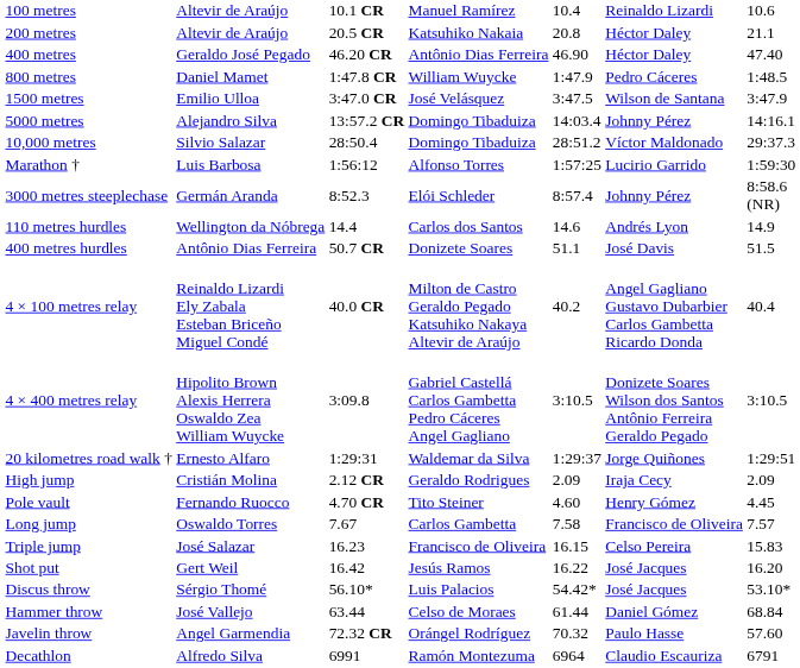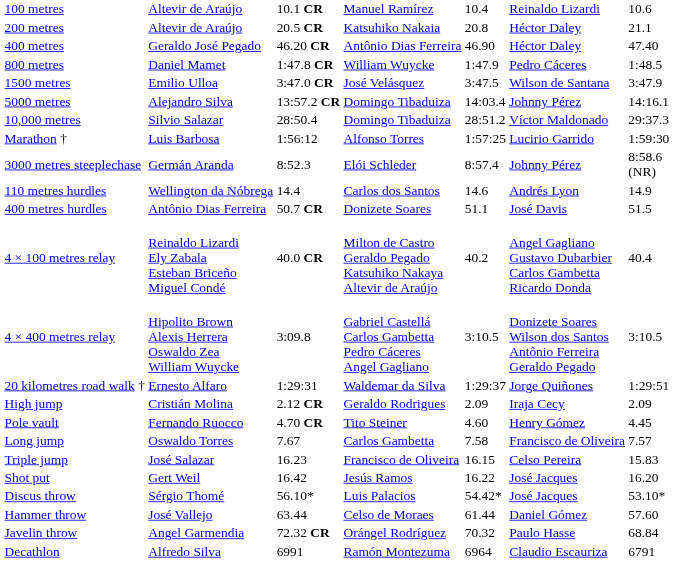 <table>
 <tr>
 <td><a href='#'>100 metres</a></td>
 <td><a href='#'>Altevir de Araújo</a><br> </td>
 <td>10.1 <strong>CR</strong></td>
 <td><a href='#'>Manuel Ramírez</a><br> </td>
 <td>10.4</td>
 <td><a href='#'>Reinaldo Lizardi</a><br> </td>
 <td>10.6</td>
 </tr>
 <tr>
 <td><a href='#'>200 metres</a></td>
 <td><a href='#'>Altevir de Araújo</a><br> </td>
 <td>20.5 <strong>CR</strong></td>
 <td><a href='#'>Katsuhiko Nakaia</a><br> </td>
 <td>20.8</td>
 <td><a href='#'>Héctor Daley</a><br> </td>
 <td>21.1</td>
 </tr>
 <tr>
 <td><a href='#'>400 metres</a></td>
 <td><a href='#'>Geraldo José Pegado</a><br> </td>
 <td>46.20 <strong>CR</strong></td>
 <td><a href='#'>Antônio Dias Ferreira</a><br> </td>
 <td>46.90</td>
 <td><a href='#'>Héctor Daley</a><br> </td>
 <td>47.40</td>
 </tr>
 <tr>
 <td><a href='#'>800 metres</a></td>
 <td><a href='#'>Daniel Mamet</a><br> </td>
 <td>1:47.8 <strong>CR</strong></td>
 <td><a href='#'>William Wuycke</a><br> </td>
 <td>1:47.9</td>
 <td><a href='#'>Pedro Cáceres</a><br> </td>
 <td>1:48.5</td>
 </tr>
 <tr>
 <td><a href='#'>1500 metres</a></td>
 <td><a href='#'>Emilio Ulloa</a><br> </td>
 <td>3:47.0 <strong>CR</strong></td>
 <td><a href='#'>José Velásquez</a><br> </td>
 <td>3:47.5</td>
 <td><a href='#'>Wilson de Santana</a><br> </td>
 <td>3:47.9</td>
 </tr>
 <tr>
 <td><a href='#'>5000 metres</a></td>
 <td><a href='#'>Alejandro Silva</a><br> </td>
 <td>13:57.2 <strong>CR</strong></td>
 <td><a href='#'>Domingo Tibaduiza</a><br> </td>
 <td>14:03.4</td>
 <td><a href='#'>Johnny Pérez</a><br> </td>
 <td>14:16.1</td>
 </tr>
 <tr>
 <td><a href='#'>10,000 metres</a></td>
 <td><a href='#'>Silvio Salazar</a><br> </td>
 <td>28:50.4</td>
 <td><a href='#'>Domingo Tibaduiza</a><br> </td>
 <td>28:51.2</td>
 <td><a href='#'>Víctor Maldonado</a><br> </td>
 <td>29:37.3</td>
 </tr>
 <tr>
 <td><a href='#'>Marathon</a> †</td>
 <td><a href='#'>Luis Barbosa</a><br> </td>
 <td>1:56:12</td>
 <td><a href='#'>Alfonso Torres</a><br> </td>
 <td>1:57:25</td>
 <td><a href='#'>Lucirio Garrido</a><br> </td>
 <td>1:59:30</td>
 </tr>
 <tr>
 <td><a href='#'>3000 metres steeplechase</a></td>
 <td><a href='#'>Germán Aranda</a><br> </td>
 <td>8:52.3</td>
 <td><a href='#'>Elói Schleder</a><br> </td>
 <td>8:57.4</td>
 <td><a href='#'>Johnny Pérez</a><br> </td>
 <td>8:58.6<br>(NR)</td>
 </tr>
 <tr>
 <td><a href='#'>110 metres hurdles</a></td>
 <td><a href='#'>Wellington da Nóbrega</a><br> </td>
 <td>14.4</td>
 <td><a href='#'>Carlos dos Santos</a><br> </td>
 <td>14.6</td>
 <td><a href='#'>Andrés Lyon</a><br> </td>
 <td>14.9</td>
 </tr>
 <tr>
 <td><a href='#'>400 metres hurdles</a></td>
 <td><a href='#'>Antônio Dias Ferreira</a><br> </td>
 <td>50.7 <strong>CR</strong></td>
 <td><a href='#'>Donizete Soares</a><br> </td>
 <td>51.1</td>
 <td><a href='#'>José Davis</a><br> </td>
 <td>51.5</td>
 </tr>
 <tr>
 <td><a href='#'>4 × 100 metres relay</a></td>
 <td><br><a href='#'>Reinaldo Lizardi</a><br><a href='#'>Ely Zabala</a><br><a href='#'>Esteban Briceño</a><br><a href='#'>Miguel Condé</a></td>
 <td>40.0 <strong>CR</strong></td>
 <td><br><a href='#'>Milton de Castro</a><br><a href='#'>Geraldo Pegado</a><br><a href='#'>Katsuhiko Nakaya</a><br><a href='#'>Altevir de Araújo</a></td>
 <td>40.2</td>
 <td><br><a href='#'>Angel Gagliano</a><br><a href='#'>Gustavo Dubarbier</a><br><a href='#'>Carlos Gambetta</a><br><a href='#'>Ricardo Donda</a></td>
 <td>40.4</td>
 </tr>
 <tr>
 <td><a href='#'>4 × 400 metres relay</a></td>
 <td><br><a href='#'>Hipolito Brown</a><br><a href='#'>Alexis Herrera</a><br><a href='#'>Oswaldo Zea</a><br><a href='#'>William Wuycke</a></td>
 <td>3:09.8</td>
 <td><br><a href='#'>Gabriel Castellá</a><br><a href='#'>Carlos Gambetta</a><br><a href='#'>Pedro Cáceres</a><br><a href='#'>Angel Gagliano</a></td>
 <td>3:10.5</td>
 <td><br><a href='#'>Donizete Soares</a><br><a href='#'>Wilson dos Santos</a><br><a href='#'>Antônio Ferreira</a><br><a href='#'>Geraldo Pegado</a></td>
 <td>3:10.5</td>
 </tr>
 <tr>
 <td><a href='#'>20 kilometres road walk</a> †</td>
 <td><a href='#'>Ernesto Alfaro</a><br> </td>
 <td>1:29:31</td>
 <td><a href='#'>Waldemar da Silva</a><br> </td>
 <td>1:29:37</td>
 <td><a href='#'>Jorge Quiñones</a><br> </td>
 <td>1:29:51</td>
 </tr>
 <tr>
 <td><a href='#'>High jump</a></td>
 <td><a href='#'>Cristián Molina</a><br> </td>
 <td>2.12 <strong>CR</strong></td>
 <td><a href='#'>Geraldo Rodrigues</a><br> </td>
 <td>2.09</td>
 <td><a href='#'>Iraja Cecy</a><br> </td>
 <td>2.09</td>
 </tr>
 <tr>
 <td><a href='#'>Pole vault</a></td>
 <td><a href='#'>Fernando Ruocco</a><br> </td>
 <td>4.70 <strong>CR</strong></td>
 <td><a href='#'>Tito Steiner</a><br> </td>
 <td>4.60</td>
 <td><a href='#'>Henry Gómez</a><br> </td>
 <td>4.45</td>
 </tr>
 <tr>
 <td><a href='#'>Long jump</a></td>
 <td><a href='#'>Oswaldo Torres</a><br> </td>
 <td>7.67</td>
 <td><a href='#'>Carlos Gambetta</a><br> </td>
 <td>7.58</td>
 <td><a href='#'>Francisco de Oliveira</a><br> </td>
 <td>7.57</td>
 </tr>
 <tr>
 <td><a href='#'>Triple jump</a></td>
 <td><a href='#'>José Salazar</a><br> </td>
 <td>16.23</td>
 <td><a href='#'>Francisco de Oliveira</a><br> </td>
 <td>16.15</td>
 <td><a href='#'>Celso Pereira</a><br> </td>
 <td>15.83</td>
 </tr>
 <tr>
 <td><a href='#'>Shot put</a></td>
 <td><a href='#'>Gert Weil</a><br> </td>
 <td>16.42</td>
 <td><a href='#'>Jesús Ramos</a><br> </td>
 <td>16.22</td>
 <td><a href='#'>José Jacques</a><br> </td>
 <td>16.20</td>
 </tr>
 <tr>
 <td><a href='#'>Discus throw</a></td>
 <td><a href='#'>Sérgio Thomé</a><br> </td>
 <td>56.10*</td>
 <td><a href='#'>Luis Palacios</a><br> </td>
 <td>54.42*</td>
 <td><a href='#'>José Jacques</a><br> </td>
 <td>53.10*</td>
 </tr>
 <tr>
 <td><a href='#'>Hammer throw</a></td>
 <td><a href='#'>José Vallejo</a><br> </td>
 <td>63.44</td>
 <td><a href='#'>Celso de Moraes</a><br> </td>
 <td>61.44</td>
 <td><a href='#'>Daniel Gómez</a><br> </td>
-<td>68.84</td>
+<td>57.60</td>
 </tr>
 <tr>
 <td><a href='#'>Javelin throw</a></td>
 <td><a href='#'>Angel Garmendia</a><br> </td>
 <td>72.32 <strong>CR</strong></td>
 <td><a href='#'>Orángel Rodríguez</a><br> </td>
 <td>70.32</td>
 <td><a href='#'>Paulo Hasse</a><br> </td>
-<td>57.60</td>
+<td>68.84</td>
 </tr>
 <tr>
 <td><a href='#'>Decathlon</a></td>
 <td><a href='#'>Alfredo Silva</a><br> </td>
 <td>6991</td>
 <td><a href='#'>Ramón Montezuma</a><br> </td>
 <td>6964</td>
 <td><a href='#'>Claudio Escauriza</a><br> </td>
 <td>6791</td>
 </tr>
 </table>
